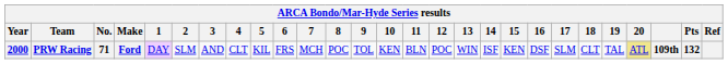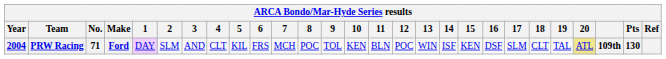 <table class="wikitable" style="text-align:center; font-size:75%">
 <tr>
 <th colspan=27><a href='#'>ARCA Bondo/Mar-Hyde Series</a> results</th>
 </tr>
 <tr>
 <th>Year</th>
 <th>Team</th>
 <th>No.</th>
 <th>Make</th>
 <th>1</th>
 <th>2</th>
 <th>3</th>
 <th>4</th>
 <th>5</th>
 <th>6</th>
 <th>7</th>
 <th>8</th>
 <th>9</th>
 <th>10</th>
 <th>11</th>
 <th>12</th>
 <th>13</th>
 <th>14</th>
 <th>15</th>
 <th>16</th>
 <th>17</th>
 <th>18</th>
 <th>19</th>
 <th>20</th>
 <th></th>
 <th>Pts</th>
 <th>Ref</th>
 </tr>
 <tr>
-<th><a href='#'>2000</a></th>
+<th><a href='#'>2004</a></th>
 <th><a href='#'>PRW Racing</a></th>
 <th>71</th>
 <th><a href='#'>Ford</a></th>
 <td style="background:#EFCFFF;"><a href='#'>DAY</a><br></td>
 <td><a href='#'>SLM</a></td>
 <td><a href='#'>AND</a></td>
 <td><a href='#'>CLT</a></td>
 <td><a href='#'>KIL</a></td>
 <td><a href='#'>FRS</a></td>
 <td><a href='#'>MCH</a></td>
 <td><a href='#'>POC</a></td>
 <td><a href='#'>TOL</a></td>
 <td><a href='#'>KEN</a></td>
 <td><a href='#'>BLN</a></td>
 <td><a href='#'>POC</a></td>
 <td><a href='#'>WIN</a></td>
 <td><a href='#'>ISF</a></td>
 <td><a href='#'>KEN</a></td>
 <td><a href='#'>DSF</a></td>
 <td><a href='#'>SLM</a></td>
 <td><a href='#'>CLT</a></td>
 <td><a href='#'>TAL</a></td>
 <td style="background: khaki;"><a href='#'>ATL</a></td>
 <th>109th</th>
-<th>132</th>
+<th>130</th>
 <th></th>
 </tr>
 </table>
